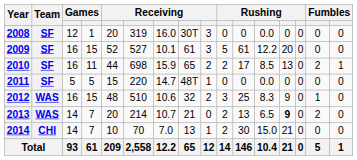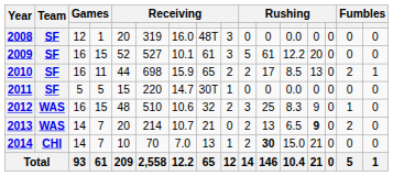 <table class="wikitable sortable" style="text-align:center;">
 <tr>
 <th rowspan=2>Year</th>
 <th rowspan=2>Team</th>
 <th colspan=2>Games</th>
 <th colspan=5>Receiving</th>
 <th colspan=5>Rushing</th>
 <th colspan=2>Fumbles</th>
 </tr>
 <tr>
 <th></th>
 <th></th>
 <th></th>
 <th></th>
 <th></th>
 <th></th>
 <th></th>
 <th></th>
 <th></th>
 <th></th>
 <th></th>
 <th></th>
 <th></th>
 <th></th>
 </tr>
 <tr>
 <th><a href='#'>2008</a></th>
 <th><a href='#'>SF</a></th>
 <td>12</td>
 <td>1</td>
 <td>20</td>
 <td>319</td>
 <td>16.0</td>
-<td>30T</td>
+<td>48T</td>
 <td>3</td>
 <td>0</td>
 <td>0</td>
 <td>0.0</td>
 <td>0</td>
 <td>0</td>
 <td>0</td>
 <td>0</td>
 </tr>
 <tr>
 <th><a href='#'>2009</a></th>
 <th><a href='#'>SF</a></th>
 <td>16</td>
 <td>15</td>
 <td>52</td>
 <td>527</td>
 <td>10.1</td>
 <td>61</td>
 <td>3</td>
 <td>5</td>
 <td>61</td>
 <td>12.2</td>
 <td>20</td>
 <td>0</td>
 <td>0</td>
 <td>0</td>
 </tr>
 <tr>
 <th><a href='#'>2010</a></th>
 <th><a href='#'>SF</a></th>
 <td>16</td>
 <td>11</td>
 <td>44</td>
 <td>698</td>
 <td>15.9</td>
 <td>65</td>
 <td>2</td>
 <td>2</td>
 <td>17</td>
 <td>8.5</td>
 <td>13</td>
 <td>0</td>
 <td>2</td>
 <td>1</td>
 </tr>
 <tr>
 <th><a href='#'>2011</a></th>
 <th><a href='#'>SF</a></th>
 <td>5</td>
 <td>5</td>
 <td>15</td>
 <td>220</td>
 <td>14.7</td>
-<td>48T</td>
+<td>30T</td>
 <td>1</td>
 <td>0</td>
 <td>0</td>
 <td>0.0</td>
 <td>0</td>
 <td>0</td>
 <td>0</td>
 <td>0</td>
 </tr>
 <tr>
 <th><a href='#'>2012</a></th>
 <th><a href='#'>WAS</a></th>
 <td>16</td>
 <td>15</td>
 <td>48</td>
 <td>510</td>
 <td>10.6</td>
 <td>32</td>
 <td>2</td>
 <td>3</td>
 <td>25</td>
 <td>8.3</td>
 <td>9</td>
 <td>0</td>
 <td>1</td>
 <td>0</td>
 </tr>
 <tr>
 <th><a href='#'>2013</a></th>
 <th><a href='#'>WAS</a></th>
 <td>14</td>
 <td>7</td>
 <td>20</td>
 <td>214</td>
 <td>10.7</td>
 <td>21</td>
 <td>0</td>
 <td>2</td>
 <td>13</td>
 <td>6.5</td>
 <td><strong>9</strong></td>
 <td>0</td>
 <td>2</td>
 <td>0</td>
 </tr>
 <tr>
 <th><a href='#'>2014</a></th>
 <th><a href='#'>CHI</a></th>
 <td>14</td>
 <td>7</td>
 <td>10</td>
 <td>70</td>
 <td>7.0</td>
 <td>13</td>
 <td>1</td>
 <td>2</td>
-<td>30</td>
+<td><strong>30</strong></td>
 <td>15.0</td>
 <td>21</td>
 <td>0</td>
 <td>0</td>
 <td>0</td>
 </tr>
 <tr>
 <th colspan="2">Total</th>
 <th>93</th>
 <th>61</th>
 <th>209</th>
 <th>2,558</th>
 <th>12.2</th>
 <th>65</th>
 <th>12</th>
 <th>14</th>
 <th>146</th>
 <th>10.4</th>
 <th>21</th>
 <th>0</th>
 <th>5</th>
 <th>1</th>
 </tr>
 </table>
